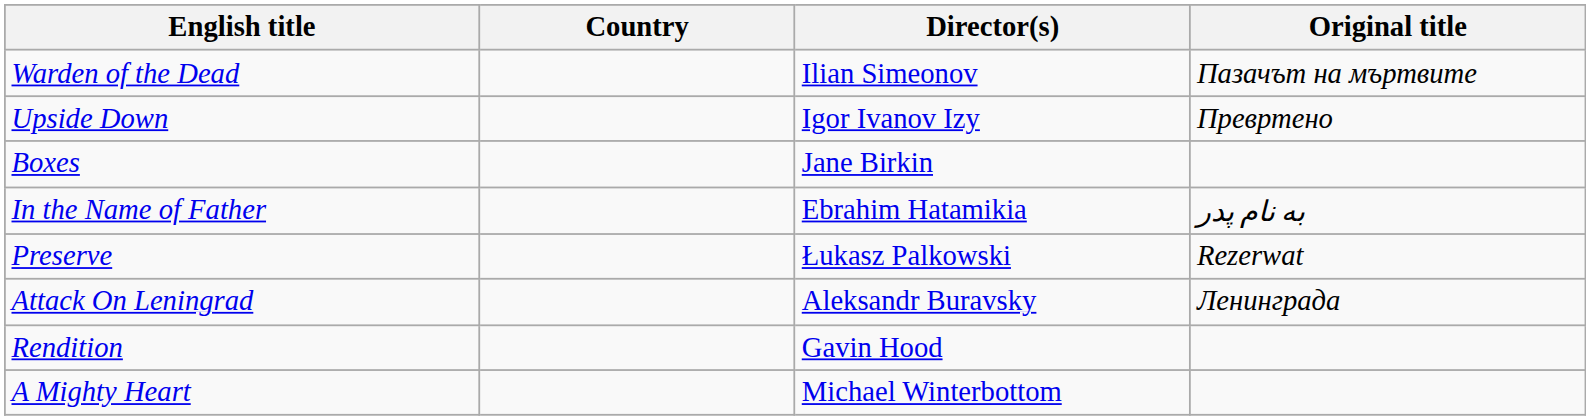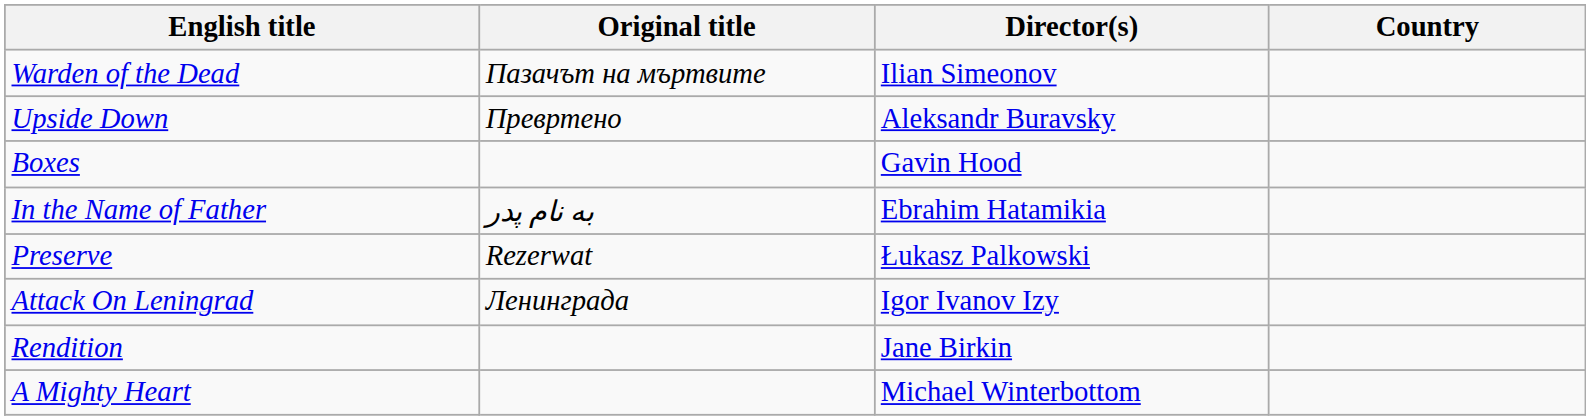 <table class="sortable wikitable" width=100% cellpadding="5">
 <tr>
 <th width="30%">English title</th>
+<th width="25%">Original title</th>
+<th width="25%">Director(s)</th>
 <th width="20%">Country</th>
-<th width="25%">Director(s)</th>
-<th width="25%">Original title</th>
 </tr>
 <tr>
 <td><em><a href='#'>Warden of the Dead</a></em></td>
+<td><em>Пазачът на мъртвите</em></td>
+<td><a href='#'>Ilian Simeonov</a></td>
 <td></td>
-<td><a href='#'>Ilian Simeonov</a></td>
-<td><em>Пазачът на мъртвите</em></td>
 </tr>
 <tr>
 <td><em><a href='#'>Upside Down</a></em></td>
+<td><em>Превртено</em></td>
+<td><a href='#'>Aleksandr Buravsky</a></td>
 <td></td>
-<td><a href='#'>Igor Ivanov Izy</a></td>
-<td><em>Превртено</em></td>
 </tr>
 <tr>
 <td><em><a href='#'>Boxes</a></em></td>
 <td></td>
-<td><a href='#'>Jane Birkin</a></td>
+<td><a href='#'>Gavin Hood</a></td>
 <td></td>
 </tr>
 <tr>
 <td><em><a href='#'>In the Name of Father</a></em></td>
+<td><em>به نام پدر</em></td>
+<td><a href='#'>Ebrahim Hatamikia</a></td>
 <td></td>
-<td><a href='#'>Ebrahim Hatamikia</a></td>
-<td><em>به نام پدر</em></td>
 </tr>
 <tr>
 <td><em><a href='#'>Preserve</a></em></td>
+<td><em>Rezerwat</em></td>
+<td><a href='#'>Łukasz Palkowski</a></td>
 <td></td>
-<td><a href='#'>Łukasz Palkowski</a></td>
-<td><em>Rezerwat</em></td>
 </tr>
 <tr>
 <td><em><a href='#'>Attack On Leningrad</a></em></td>
+<td><em>Ленинграда</em></td>
+<td><a href='#'>Igor Ivanov Izy</a></td>
 <td></td>
-<td><a href='#'>Aleksandr Buravsky</a></td>
-<td><em>Ленинграда</em></td>
 </tr>
 <tr>
 <td><em><a href='#'>Rendition</a></em></td>
 <td></td>
-<td><a href='#'>Gavin Hood</a></td>
+<td><a href='#'>Jane Birkin</a></td>
 <td></td>
 </tr>
 <tr>
 <td><em><a href='#'>A Mighty Heart</a></em></td>
 <td></td>
 <td><a href='#'>Michael Winterbottom</a></td>
 <td></td>
 </tr>
 </table>
